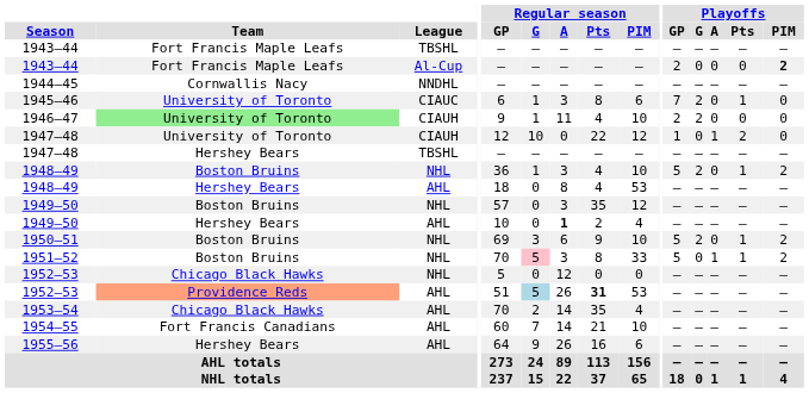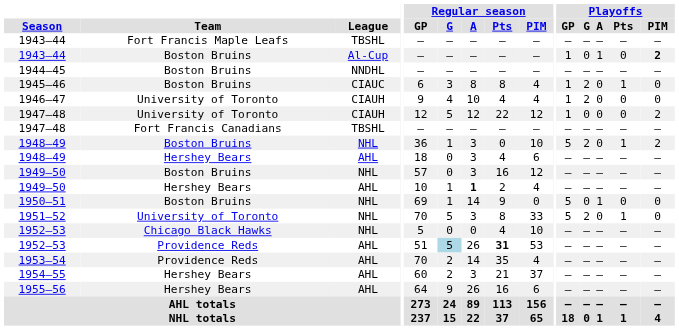 <table border="0" cellpadding="1" cellspacing="0" style="text-align:center; width:60em">
 <tr bgcolor="#e0e0e0">
 <th colspan="3" bgcolor="#ffffff"></th>
 <th rowspan="100" bgcolor="#ffffff"></th>
 <th colspan="5"><a href='#'>Regular season</a></th>
 <th rowspan="100" bgcolor="#ffffff"></th>
 <th colspan="5"><a href='#'>Playoffs</a></th>
 </tr>
 <tr bgcolor="#e0e0e0">
 <th><a href='#'>Season</a></th>
 <th>Team</th>
 <th>League</th>
 <th>GP</th>
 <th><a href='#'>G</a></th>
 <th><a href='#'>A</a></th>
 <th><a href='#'>Pts</a></th>
 <th><a href='#'>PIM</a></th>
 <th>GP</th>
 <th>G</th>
 <th>A</th>
 <th>Pts</th>
 <th>PIM</th>
 </tr>
 <tr>
 <td>1943–44</td>
 <td>Fort Francis Maple Leafs</td>
 <td>TBSHL</td>
 <td>—</td>
 <td>—</td>
 <td>—</td>
 <td>—</td>
 <td>—</td>
 <td>—</td>
 <td>—</td>
 <td>—</td>
 <td>—</td>
 <td>—</td>
 </tr>
 <tr bgcolor="#f0f0f0">
 <td><a href='#'>1943–44</a></td>
-<td>Fort Francis Maple Leafs</td>
+<td>Boston Bruins</td>
 <td><a href='#'>Al-Cup</a></td>
 <td>—</td>
 <td>—</td>
 <td>—</td>
 <td>—</td>
 <td>—</td>
-<td>2</td>
+<td>1</td>
 <td>0</td>
-<td>0</td>
+<td>1</td>
 <td>0</td>
 <td><strong>2</strong></td>
 </tr>
 <tr>
 <td>1944–45</td>
-<td>Cornwallis Nacy</td>
+<td>Boston Bruins</td>
 <td>NNDHL</td>
 <td>—</td>
 <td>—</td>
 <td>—</td>
 <td>—</td>
 <td>—</td>
 <td>—</td>
 <td>—</td>
 <td>—</td>
 <td>—</td>
 <td>—</td>
 </tr>
 <tr bgcolor="#f0f0f0">
 <td>1945–46</td>
-<td><a href='#'>University of Toronto</a></td>
+<td>Boston Bruins</td>
 <td>CIAUC</td>
 <td>6</td>
-<td>1</td>
 <td>3</td>
 <td>8</td>
-<td>6</td>
-<td>7</td>
+<td>8</td>
+<td>4</td>
+<td>1</td>
 <td>2</td>
 <td>0</td>
 <td>1</td>
 <td>0</td>
 </tr>
 <tr>
 <td>1946–47</td>
-<td style="background: lightgreen;">University of Toronto</td>
+<td>University of Toronto</td>
 <td>CIAUH</td>
 <td>9</td>
-<td>1</td>
-<td>11</td>
 <td>4</td>
 <td>10</td>
-<td>2</td>
+<td>4</td>
+<td>4</td>
+<td>1</td>
 <td>2</td>
 <td>0</td>
 <td>0</td>
 <td>0</td>
 </tr>
 <tr bgcolor="#f0f0f0">
 <td>1947–48</td>
 <td>University of Toronto</td>
 <td>CIAUH</td>
 <td>12</td>
-<td>10</td>
-<td>0</td>
+<td>5</td>
+<td>12</td>
 <td>22</td>
 <td>12</td>
 <td>1</td>
 <td>0</td>
-<td>1</td>
+<td>0</td>
+<td>0</td>
 <td>2</td>
-<td>0</td>
 </tr>
 <tr>
 <td>1947–48</td>
-<td>Hershey Bears</td>
+<td>Fort Francis Canadians</td>
 <td>TBSHL</td>
 <td>—</td>
 <td>—</td>
 <td>—</td>
 <td>—</td>
 <td>—</td>
 <td>—</td>
 <td>—</td>
 <td>—</td>
 <td>—</td>
 <td>—</td>
 </tr>
 <tr bgcolor="#f0f0f0">
 <td><a href='#'>1948–49</a></td>
 <td><a href='#'>Boston Bruins</a></td>
 <td><a href='#'>NHL</a></td>
 <td>36</td>
 <td>1</td>
 <td>3</td>
-<td>4</td>
+<td>0</td>
 <td>10</td>
 <td>5</td>
 <td>2</td>
 <td>0</td>
 <td>1</td>
 <td>2</td>
 </tr>
 <tr>
 <td><a href='#'>1948–49</a></td>
 <td><a href='#'>Hershey Bears</a></td>
 <td><a href='#'>AHL</a></td>
 <td>18</td>
 <td>0</td>
-<td>8</td>
+<td>3</td>
 <td>4</td>
-<td>53</td>
+<td>6</td>
 <td>—</td>
 <td>—</td>
 <td>—</td>
 <td>—</td>
 <td>—</td>
 </tr>
 <tr bgcolor="#f0f0f0">
 <td><a href='#'>1949–50</a></td>
 <td>Boston Bruins</td>
 <td>NHL</td>
 <td>57</td>
 <td>0</td>
 <td>3</td>
-<td>35</td>
+<td>16</td>
 <td>12</td>
 <td>—</td>
 <td>—</td>
 <td>—</td>
 <td>—</td>
 <td>—</td>
 </tr>
 <tr>
 <td><a href='#'>1949–50</a></td>
 <td>Hershey Bears</td>
 <td>AHL</td>
 <td>10</td>
-<td>0</td>
+<td>1</td>
 <td><strong>1</strong></td>
 <td>2</td>
 <td>4</td>
 <td>—</td>
 <td>—</td>
 <td>—</td>
 <td>—</td>
 <td>—</td>
 </tr>
 <tr bgcolor="#f0f0f0">
 <td><a href='#'>1950–51</a></td>
 <td>Boston Bruins</td>
 <td>NHL</td>
 <td>69</td>
+<td>1</td>
+<td>14</td>
+<td>9</td>
+<td>0</td>
+<td>5</td>
+<td>0</td>
+<td>1</td>
+<td>0</td>
+<td>0</td>
+</tr>
+<tr>
+<td><a href='#'>1951–52</a></td>
+<td><a href='#'>University of Toronto</a></td>
+<td>NHL</td>
+<td>70</td>
+<td>5</td>
 <td>3</td>
-<td>6</td>
-<td>9</td>
-<td>10</td>
+<td>8</td>
+<td>33</td>
 <td>5</td>
 <td>2</td>
 <td>0</td>
 <td>1</td>
-<td>2</td>
-</tr>
-<tr>
-<td><a href='#'>1951–52</a></td>
-<td>Boston Bruins</td>
-<td>NHL</td>
-<td>70</td>
-<td style="background: pink;">5</td>
-<td>3</td>
-<td>8</td>
-<td>33</td>
-<td>5</td>
 <td>0</td>
-<td>1</td>
-<td>1</td>
-<td>2</td>
 </tr>
 <tr bgcolor="#f0f0f0">
 <td><a href='#'>1952–53</a></td>
 <td><a href='#'>Chicago Black Hawks</a></td>
 <td>NHL</td>
 <td>5</td>
 <td>0</td>
-<td>12</td>
 <td>0</td>
-<td>0</td>
+<td>4</td>
+<td>10</td>
 <td>—</td>
 <td>—</td>
 <td>—</td>
 <td>—</td>
 <td>—</td>
 </tr>
 <tr>
 <td><a href='#'>1952–53</a></td>
-<td style="background: lightsalmon;"><a href='#'>Providence Reds</a></td>
+<td><a href='#'>Providence Reds</a></td>
 <td>AHL</td>
 <td>51</td>
 <td style="background: lightblue;">5</td>
 <td>26</td>
 <td><strong>31</strong></td>
 <td>53</td>
 <td>—</td>
 <td>—</td>
 <td>—</td>
 <td>—</td>
 <td>—</td>
 </tr>
 <tr bgcolor="#f0f0f0">
 <td><a href='#'>1953–54</a></td>
-<td><a href='#'>Chicago Black Hawks</a></td>
+<td>Providence Reds</td>
 <td>AHL</td>
 <td>70</td>
 <td>2</td>
 <td>14</td>
 <td>35</td>
 <td>4</td>
 <td>—</td>
 <td>—</td>
 <td>—</td>
 <td>—</td>
 <td>—</td>
 </tr>
 <tr>
 <td><a href='#'>1954–55</a></td>
-<td>Fort Francis Canadians</td>
+<td>Hershey Bears</td>
 <td>AHL</td>
 <td>60</td>
-<td>7</td>
-<td>14</td>
+<td>2</td>
+<td>3</td>
 <td>21</td>
-<td>10</td>
+<td>37</td>
 <td>—</td>
 <td>—</td>
 <td>—</td>
 <td>—</td>
 <td>—</td>
 </tr>
 <tr bgcolor="#f0f0f0">
 <td><a href='#'>1955–56</a></td>
 <td>Hershey Bears</td>
 <td>AHL</td>
 <td>64</td>
 <td>9</td>
 <td>26</td>
 <td>16</td>
 <td>6</td>
 <td>—</td>
 <td>—</td>
 <td>—</td>
 <td>—</td>
 <td>—</td>
 </tr>
 <tr bgcolor="#e0e0e0">
 <th colspan="3">AHL totals</th>
 <th>273</th>
 <th>24</th>
 <th>89</th>
 <th>113</th>
 <th>156</th>
 <th>—</th>
 <th>—</th>
 <th>—</th>
 <th>—</th>
 <th>—</th>
 </tr>
 <tr bgcolor="#e0e0e0">
 <th colspan="3">NHL totals</th>
 <th>237</th>
 <th>15</th>
 <th>22</th>
 <th>37</th>
 <th>65</th>
 <th>18</th>
 <th>0</th>
 <th>1</th>
 <th>1</th>
 <th>4</th>
 </tr>
 </table>
